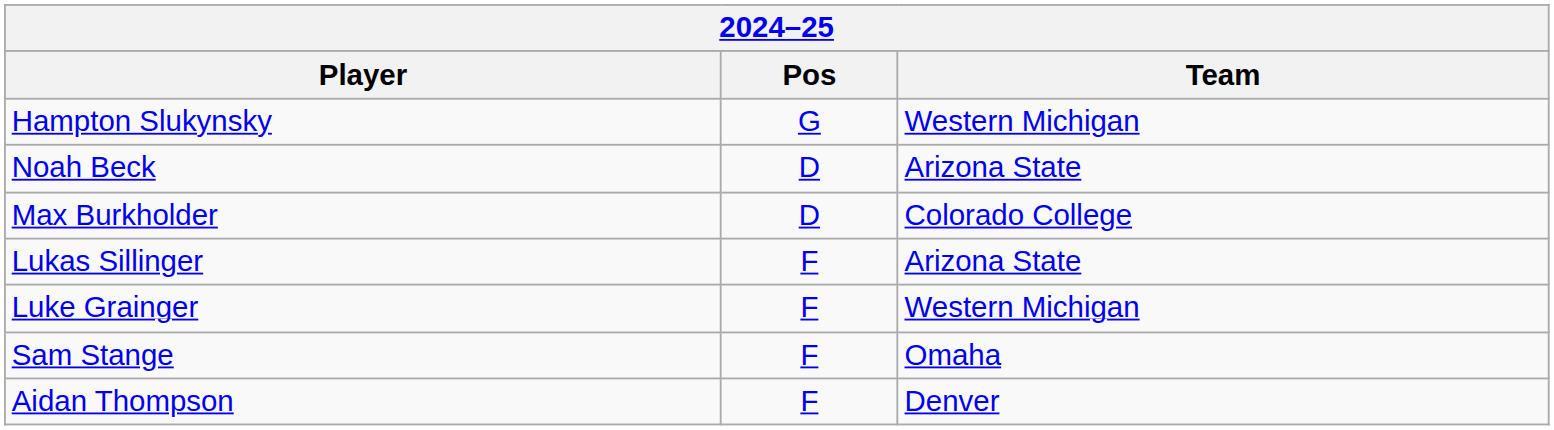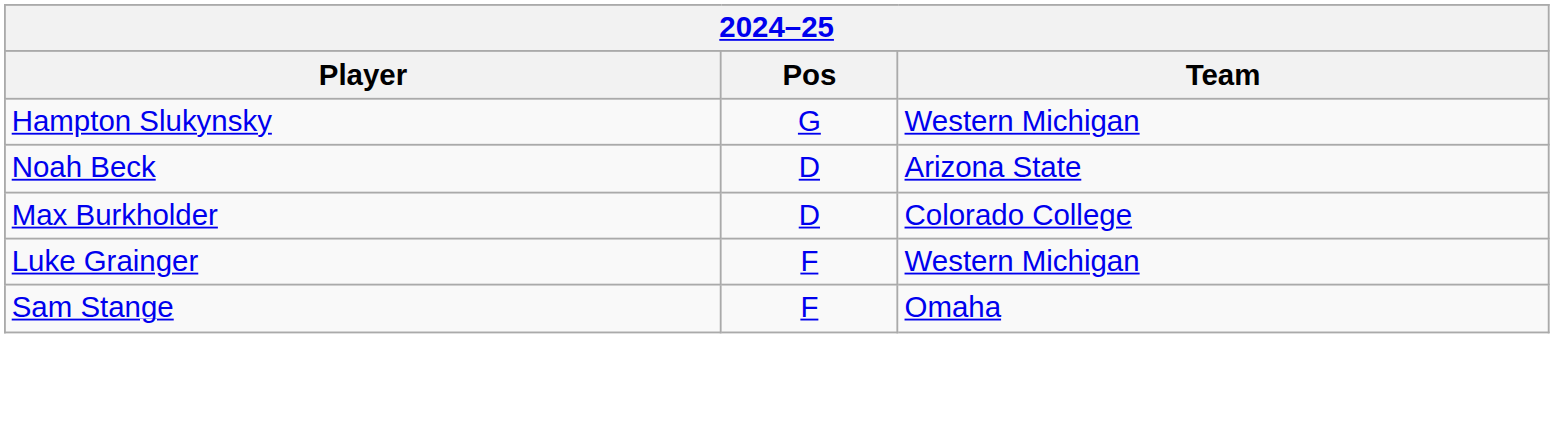 <table class="wikitable" width=95%>
 <tr>
 <th colspan=3><a href='#'>2024–25</a></th>
 </tr>
 <tr>
 <th>Player</th>
 <th>Pos</th>
 <th>Team</th>
 </tr>
 <tr>
 <td><a href='#'>Hampton Slukynsky</a></td>
 <td align=center><a href='#'>G</a></td>
 <td><a href='#'>Western Michigan</a></td>
 </tr>
 <tr>
 <td><a href='#'>Noah Beck</a></td>
 <td align=center><a href='#'>D</a></td>
 <td><a href='#'>Arizona State</a></td>
 </tr>
 <tr>
 <td><a href='#'>Max Burkholder</a></td>
 <td align=center><a href='#'>D</a></td>
 <td><a href='#'>Colorado College</a></td>
 </tr>
 <tr>
-<td><a href='#'>Lukas Sillinger</a></td>
-<td align=center><a href='#'>F</a></td>
-<td><a href='#'>Arizona State</a></td>
-</tr>
-<tr>
 <td><a href='#'>Luke Grainger</a></td>
 <td align=center><a href='#'>F</a></td>
 <td><a href='#'>Western Michigan</a></td>
 </tr>
 <tr>
 <td><a href='#'>Sam Stange</a></td>
 <td align=center><a href='#'>F</a></td>
 <td><a href='#'>Omaha</a></td>
 </tr>
-<tr>
-<td><a href='#'>Aidan Thompson</a></td>
-<td align=center><a href='#'>F</a></td>
-<td><a href='#'>Denver</a></td>
-</tr>
 </table>
